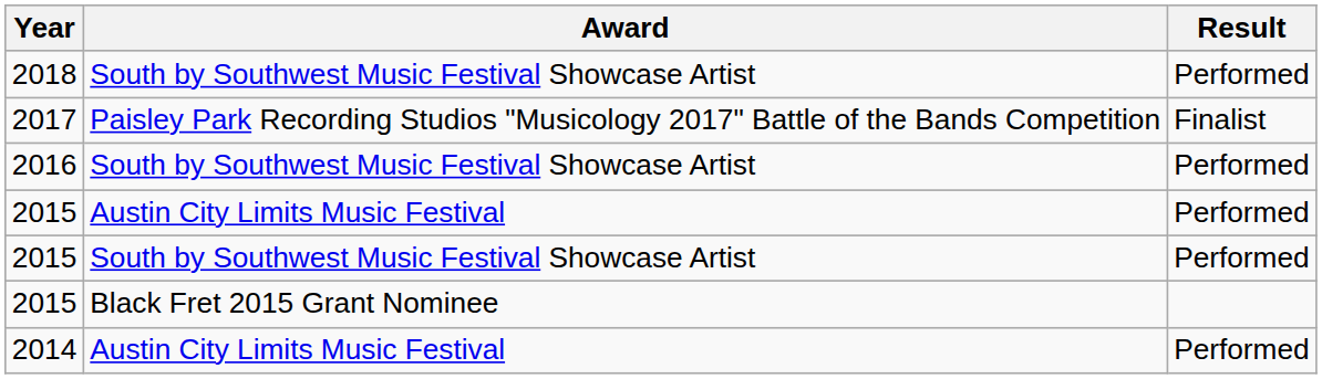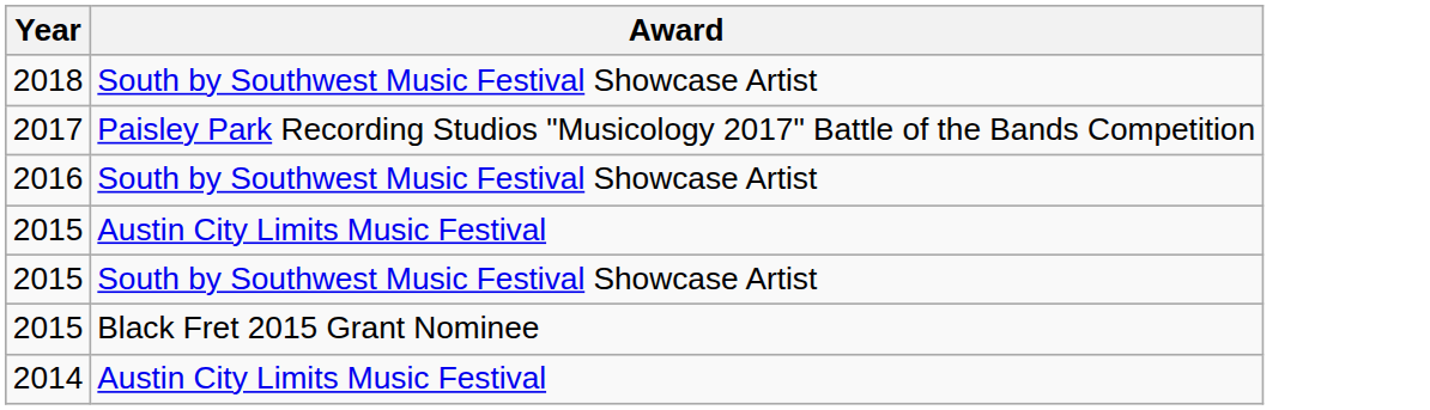 <table class="wikitable">
 <tr>
 <th>Year</th>
 <th>Award</th>
-<th>Result</th>
 </tr>
 <tr>
 <td>2018</td>
 <td><a href='#'>South by Southwest Music Festival</a> Showcase Artist</td>
-<td>Performed </td>
 </tr>
 <tr>
 <td>2017</td>
 <td><a href='#'>Paisley Park</a> Recording Studios "Musicology 2017" Battle of the Bands Competition</td>
-<td>Finalist </td>
 </tr>
 <tr>
 <td>2016</td>
 <td><a href='#'>South by Southwest Music Festival</a> Showcase Artist</td>
-<td>Performed </td>
 </tr>
 <tr>
 <td>2015</td>
 <td><a href='#'>Austin City Limits Music Festival</a></td>
-<td>Performed </td>
 </tr>
 <tr>
 <td>2015</td>
 <td><a href='#'>South by Southwest Music Festival</a> Showcase Artist</td>
-<td>Performed </td>
 </tr>
 <tr>
 <td>2015</td>
 <td>Black Fret 2015 Grant Nominee</td>
-<td> </td>
 </tr>
 <tr>
 <td>2014</td>
 <td><a href='#'>Austin City Limits Music Festival</a></td>
-<td>Performed </td>
 </tr>
 </table>
